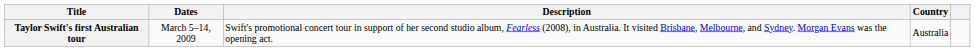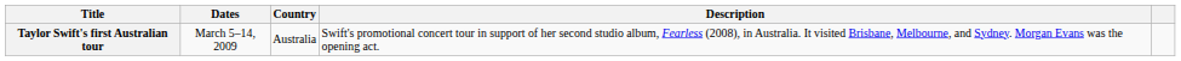 <table class="wikitable plainrowheaders" style="text-align:center;" width=100%>
 <tr>
 <th scope="col">Title</th>
 <th scope="col">Dates</th>
+<th scope="col">Country</th>
 <th scope="col">Description</th>
-<th scope="col">Country</th>
 <th scope="col" width="2%" class="unsortable"></th>
 </tr>
 <tr>
 <th scope="row">Taylor Swift's first Australian tour</th>
 <td>March 5–14, 2009</td>
+<td>Australia</td>
 <td style="text-align:left;">Swift's promotional concert tour in support of her second studio album, <em><a href='#'>Fearless</a></em> (2008), in Australia. It visited <a href='#'>Brisbane</a>, <a href='#'>Melbourne</a>, and <a href='#'>Sydney</a>. <a href='#'>Morgan Evans</a> was the opening act.</td>
-<td>Australia</td>
 <td></td>
 </tr>
 </table>
